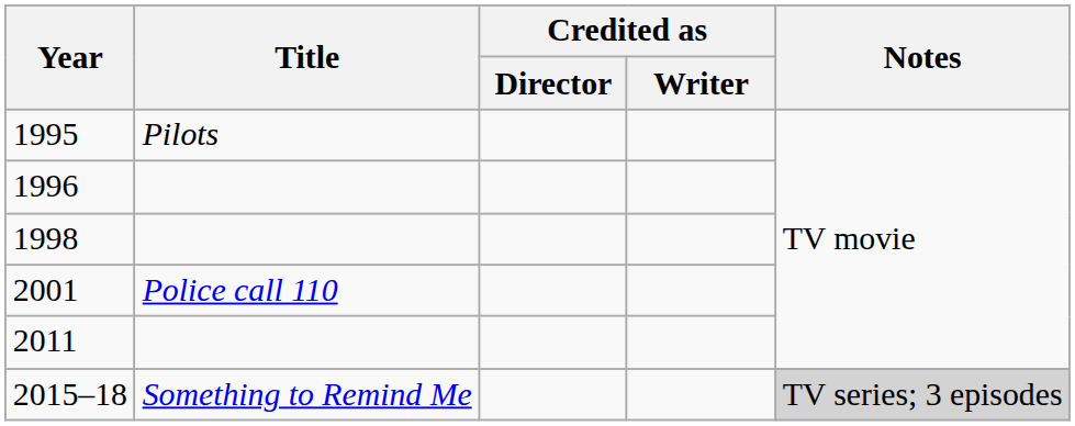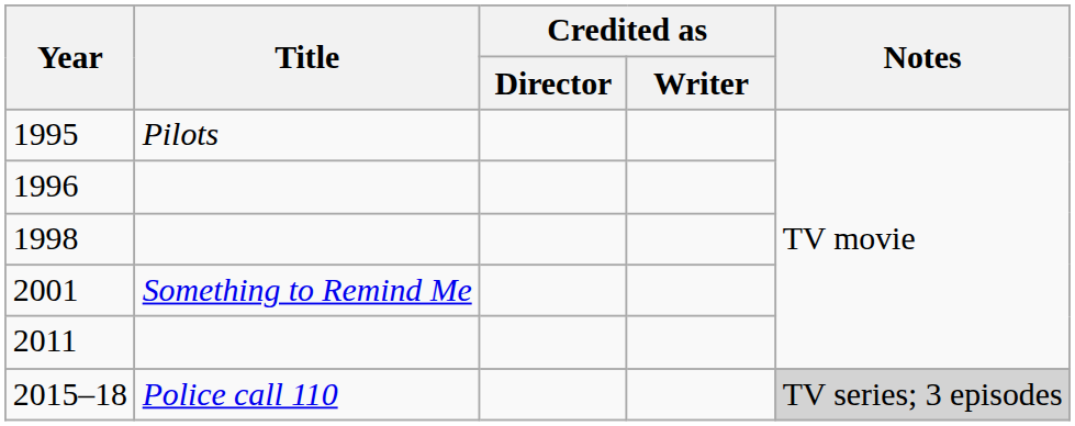 <table class="wikitable">
 <tr>
 <th rowspan="2">Year</th>
 <th rowspan="2">Title</th>
 <th colspan="2">Credited as</th>
 <th rowspan="2">Notes</th>
 </tr>
 <tr>
 <th width=65>Director</th>
 <th width=65>Writer</th>
 </tr>
 <tr>
 <td>1995</td>
 <td><em>Pilots</em></td>
 <td></td>
 <td></td>
 <td rowspan="5">TV movie</td>
 </tr>
 <tr>
 <td>1996</td>
 <td><em></em></td>
 <td></td>
 <td></td>
 </tr>
 <tr>
 <td>1998</td>
 <td><em></em></td>
 <td></td>
 <td></td>
 </tr>
 <tr>
 <td>2001</td>
-<td><em><a href='#'>Police call 110</a></em></td>
+<td><em><a href='#'>Something to Remind Me</a></em></td>
 <td></td>
 <td></td>
 </tr>
 <tr>
 <td>2011</td>
 <td><em></em></td>
 <td></td>
 <td></td>
 </tr>
 <tr>
 <td>2015–18</td>
-<td><em><a href='#'>Something to Remind Me</a></em></td>
+<td><em><a href='#'>Police call 110</a></em></td>
 <td></td>
 <td></td>
 <td style="background: lightgrey;">TV series; 3 episodes</td>
 </tr>
 </table>
